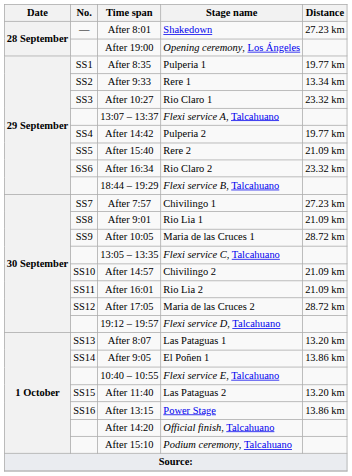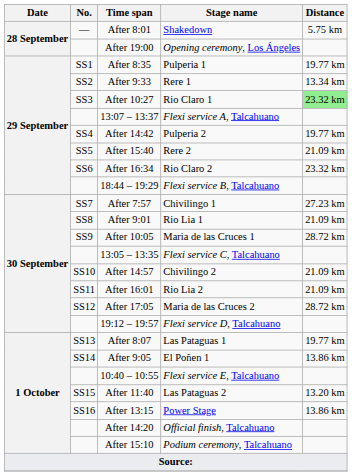 <table class="wikitable" style="font-size: 85%;">
 <tr>
 <th>Date</th>
 <th>No.</th>
 <th>Time span</th>
 <th>Stage name</th>
 <th>Distance</th>
 </tr>
 <tr>
 <th rowspan="2">28 September</th>
 <td align="center">—</td>
 <td align="center">After 8:01</td>
 <td><a href='#'>Shakedown</a></td>
-<td align="center">27.23 km</td>
+<td align="center">5.75 km</td>
 </tr>
 <tr>
 <td align="center"></td>
 <td align="center">After 19:00</td>
 <td><em>Opening ceremony</em>, <a href='#'>Los Ángeles</a></td>
 <td></td>
 </tr>
 <tr>
 <th rowspan="8">29 September</th>
 <td align="center">SS1</td>
 <td align="center">After 8:35</td>
 <td>Pulperia 1</td>
 <td align="center">19.77 km</td>
 </tr>
 <tr>
 <td align="center">SS2</td>
 <td align="center">After 9:33</td>
 <td>Rere 1</td>
 <td align="center">13.34 km</td>
 </tr>
 <tr>
 <td align="center">SS3</td>
 <td align="center">After 10:27</td>
 <td>Rio Claro 1</td>
-<td align="center">23.32 km</td>
+<td align="center" style="background: lightgreen;">23.32 km</td>
 </tr>
 <tr>
 <td align="center"></td>
 <td align="center">13:07 – 13:37</td>
 <td><em>Flexi service A</em>, <a href='#'>Talcahuano</a></td>
 <td></td>
 </tr>
 <tr>
 <td align="center">SS4</td>
 <td align="center">After 14:42</td>
 <td>Pulperia 2</td>
 <td align="center">19.77 km</td>
 </tr>
 <tr>
 <td align="center">SS5</td>
 <td align="center">After 15:40</td>
 <td>Rere 2</td>
 <td align="center">21.09 km</td>
 </tr>
 <tr>
 <td align="center">SS6</td>
 <td align="center">After 16:34</td>
 <td>Rio Claro 2</td>
 <td align="center">23.32 km</td>
 </tr>
 <tr>
 <td align="center"></td>
 <td align="center">18:44 – 19:29</td>
 <td><em>Flexi service B</em>, <a href='#'>Talcahuano</a></td>
 <td></td>
 </tr>
 <tr>
 <th rowspan="8">30 September</th>
 <td align="center">SS7</td>
 <td align="center">After 7:57</td>
 <td>Chivilingo 1</td>
 <td align="center">27.23 km</td>
 </tr>
 <tr>
 <td align="center">SS8</td>
 <td align="center">After 9:01</td>
 <td>Rio Lia 1</td>
 <td align="center">21.09 km</td>
 </tr>
 <tr>
 <td align="center">SS9</td>
 <td align="center">After 10:05</td>
 <td>Maria de las Cruces 1</td>
 <td align="center">28.72 km</td>
 </tr>
 <tr>
 <td align="center"></td>
 <td align="center">13:05 – 13:35</td>
 <td><em>Flexi service C</em>, <a href='#'>Talcahuano</a></td>
 <td></td>
 </tr>
 <tr>
 <td align="center">SS10</td>
 <td align="center">After 14:57</td>
 <td>Chivilingo 2</td>
 <td align="center">21.09 km</td>
 </tr>
 <tr>
 <td align="center">SS11</td>
 <td align="center">After 16:01</td>
 <td>Rio Lia 2</td>
 <td align="center">21.09 km</td>
 </tr>
 <tr>
 <td align="center">SS12</td>
 <td align="center">After 17:05</td>
 <td>Maria de las Cruces 2</td>
 <td align="center">28.72 km</td>
 </tr>
 <tr>
 <td align="center"></td>
 <td align="center">19:12 – 19:57</td>
 <td><em>Flexi service D</em>, <a href='#'>Talcahuano</a></td>
 <td></td>
 </tr>
 <tr>
 <th rowspan="7">1 October</th>
 <td align="center">SS13</td>
 <td align="center">After 8:07</td>
 <td>Las Pataguas 1</td>
-<td align="center">13.20 km</td>
+<td align="center">19.77 km</td>
 </tr>
 <tr>
 <td align="center">SS14</td>
 <td align="center">After 9:05</td>
 <td>El Poñen 1</td>
 <td align="center">13.86 km</td>
 </tr>
 <tr>
 <td align="center"></td>
 <td align="center">10:40 – 10:55</td>
 <td><em>Flexi service E</em>, <a href='#'>Talcahuano</a></td>
 <td></td>
 </tr>
 <tr>
 <td align="center">SS15</td>
 <td align="center">After 11:40</td>
 <td>Las Pataguas 2</td>
 <td align="center">13.20 km</td>
 </tr>
 <tr>
 <td align="center">SS16</td>
 <td align="center">After 13:15</td>
 <td><a href='#'>Power Stage</a></td>
 <td align="center">13.86 km</td>
 </tr>
 <tr>
 <td align="center"></td>
 <td align="center">After 14:20</td>
 <td><em>Official finish</em>, <a href='#'>Talcahuano</a></td>
 <td></td>
 </tr>
 <tr>
 <td align="center"></td>
 <td align="center">After 15:10</td>
 <td><em>Podium ceremony</em>, <a href='#'>Talcahuano</a></td>
 <td></td>
 </tr>
 <tr>
 <td colspan="5" style="background-color:#EAECF0;text-align:center"><strong>Source:</strong></td>
 </tr>
 <tr>
 </tr>
 </table>
